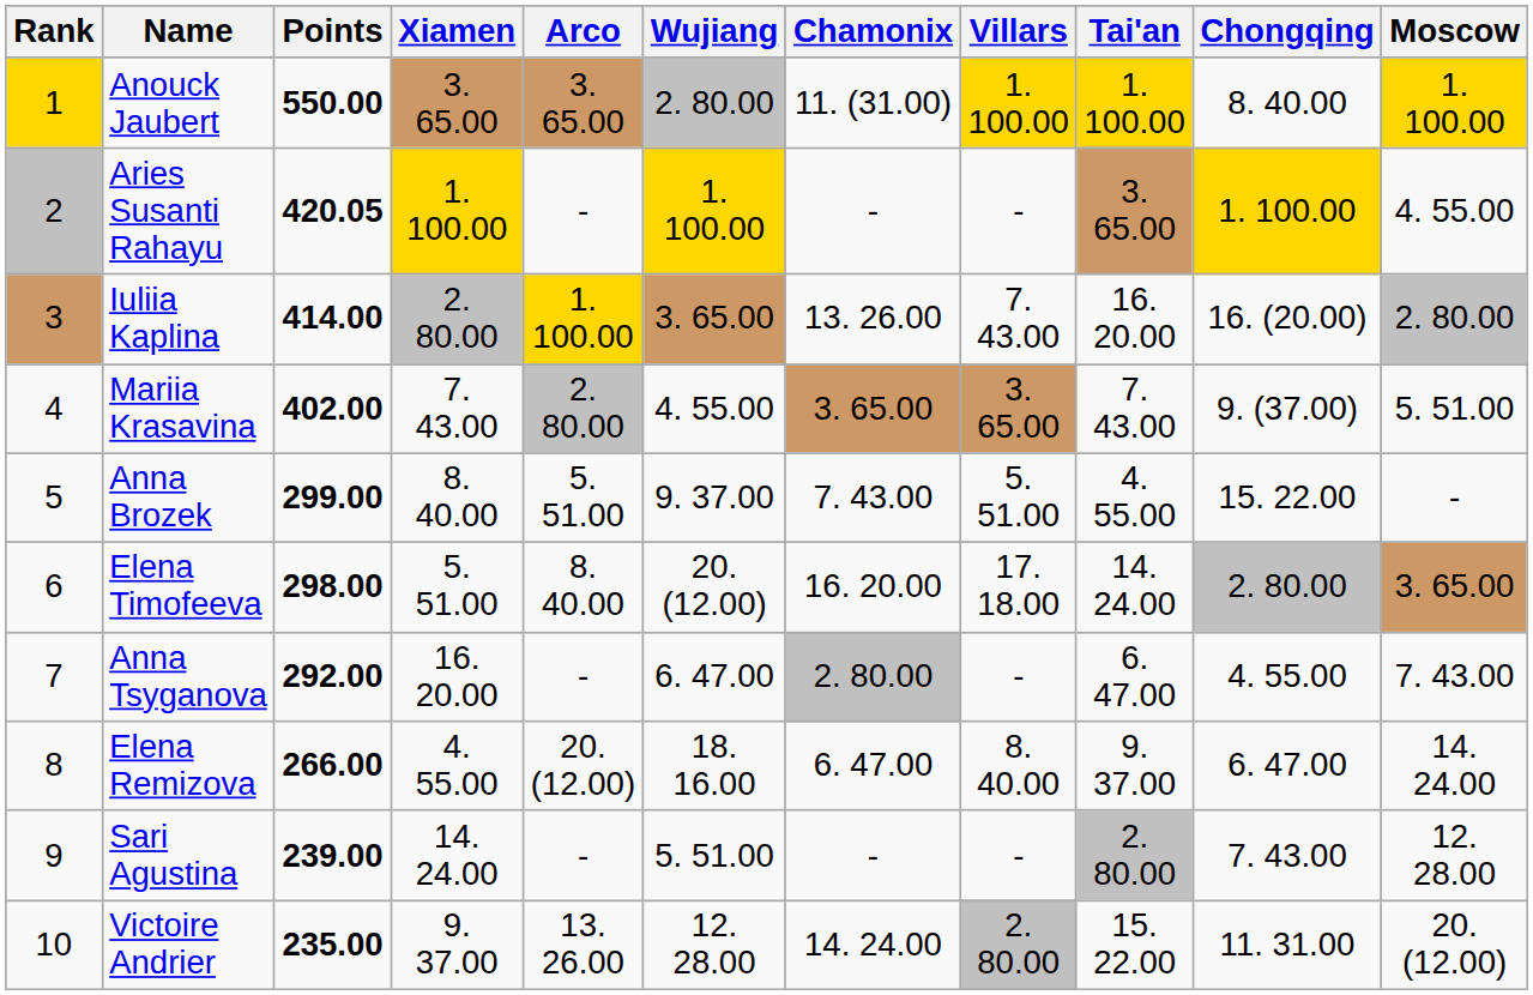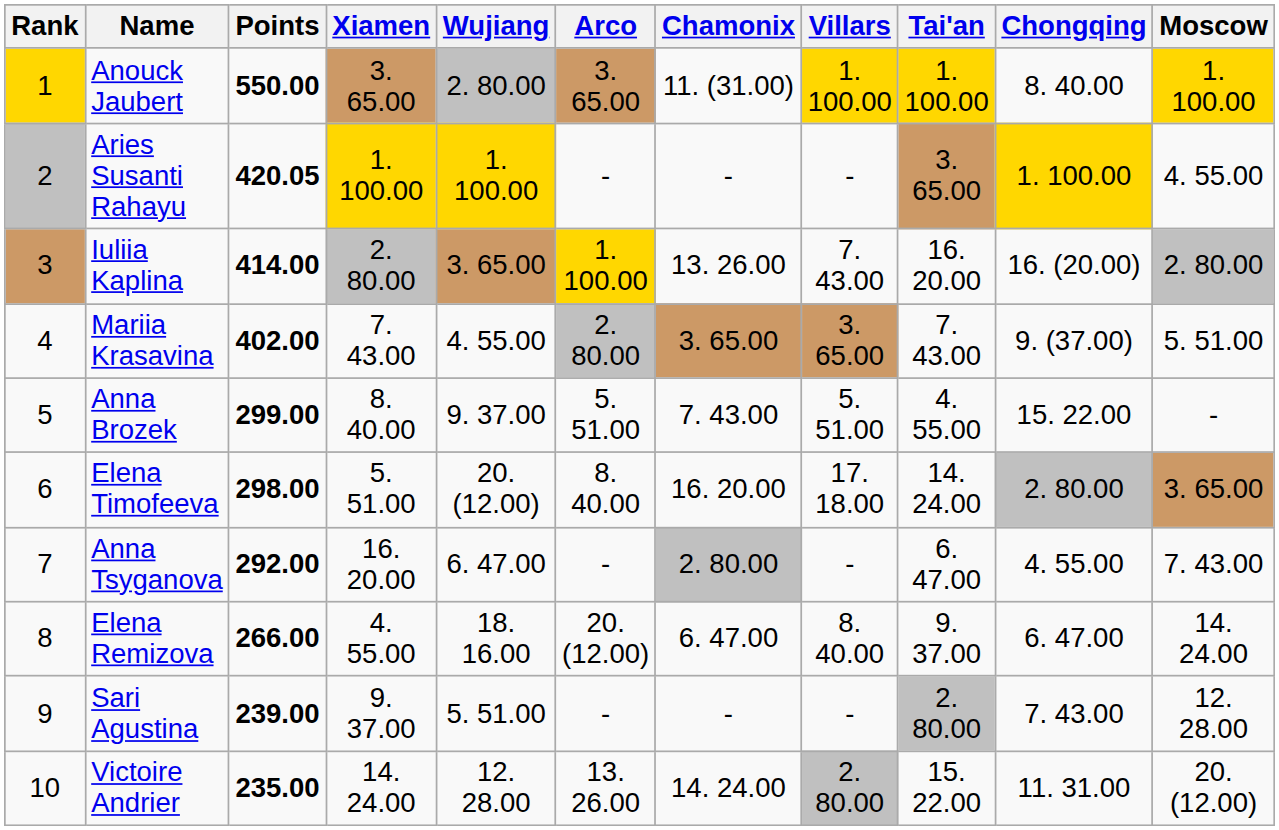 <table class="wikitable sortable">
 <tr>
 <th>Rank</th>
 <th width = "200">Name</th>
 <th data-sort-type="number">Points</th>
 <th width = "75" data-sort-type="number"><a href='#'>Xiamen</a></th>
+<th width = "75" data-sort-type="number"><a href='#'>Wujiang</a></th>
 <th width = "75" data-sort-type="number"><a href='#'>Arco</a></th>
-<th width = "75" data-sort-type="number"><a href='#'>Wujiang</a></th>
 <th width = "75" data-sort-type="number"><a href='#'>Chamonix</a></th>
 <th width = "75" data-sort-type="number"><a href='#'>Villars</a></th>
 <th width = "75" data-sort-type="number"><a href='#'>Tai'an</a></th>
 <th width = "75" data-sort-type="number"><a href='#'>Chongqing</a></th>
 <th width = "75" data-sort-type="number">Moscow</th>
 </tr>
 <tr>
 <td align="center" style="background: gold">1</td>
 <td> <a href='#'>Anouck Jaubert</a></td>
 <td align="center"><strong>550.00</strong></td>
 <td align="center" style="background: #cc9966">3. 65.00</td>
+<td align="center" style="background: silver">2. 80.00</td>
 <td align="center" style="background: #cc9966">3. 65.00</td>
-<td align="center" style="background: silver">2. 80.00</td>
 <td align="center">11. (31.00)</td>
 <td align="center" style="background: gold">1. 100.00</td>
 <td align="center" style="background: gold">1. 100.00</td>
 <td align="center">8. 40.00</td>
 <td align="center" style="background: gold">1. 100.00</td>
 </tr>
 <tr>
 <td align="center" style="background: silver">2</td>
 <td> <a href='#'>Aries Susanti Rahayu</a></td>
 <td align="center"><strong>420.05	</strong></td>
 <td align="center" style="background: gold">1. 100.00</td>
+<td align="center" style="background: gold">1. 100.00</td>
 <td align="center">-</td>
-<td align="center" style="background: gold">1. 100.00</td>
 <td align="center">-</td>
 <td align="center">-</td>
 <td align="center" style="background: #cc9966">3. 65.00</td>
 <td align="center" style="background: gold">1. 100.00</td>
 <td align="center">4. 55.00</td>
 </tr>
 <tr>
 <td align="center" style="background: #cc9966">3</td>
 <td> <a href='#'>Iuliia Kaplina</a></td>
 <td align="center"><strong>414.00		</strong></td>
 <td align="center" style="background: silver">2. 80.00</td>
+<td align="center" style="background: #cc9966">3. 65.00</td>
 <td align="center" style="background: gold">1. 100.00</td>
-<td align="center" style="background: #cc9966">3. 65.00</td>
 <td align="center">13. 26.00</td>
 <td align="center">7. 43.00</td>
 <td align="center">16. 20.00</td>
 <td align="center">16. (20.00)</td>
 <td align="center" style="background: silver">2. 80.00</td>
 </tr>
 <tr>
 <td align="center">4</td>
 <td> <a href='#'>Mariia Krasavina</a></td>
 <td align="center"><strong>402.00		</strong></td>
 <td align="center">7. 43.00</td>
+<td align="center">4. 55.00</td>
 <td align="center" style="background: silver">2. 80.00</td>
-<td align="center">4. 55.00</td>
 <td align="center" style="background: #cc9966">3. 65.00</td>
 <td align="center" style="background: #cc9966">3. 65.00</td>
 <td align="center">7. 43.00</td>
 <td align="center">9. (37.00)</td>
 <td align="center">5. 51.00</td>
 </tr>
 <tr>
 <td align="center">5</td>
 <td> <a href='#'>Anna Brozek</a></td>
 <td align="center"><strong>299.00			</strong></td>
 <td align="center">8. 40.00</td>
+<td align="center">9. 37.00</td>
 <td align="center">5. 51.00</td>
-<td align="center">9. 37.00</td>
 <td align="center">7. 43.00</td>
 <td align="center">5. 51.00</td>
 <td align="center">4. 55.00</td>
 <td align="center">15. 22.00</td>
 <td align="center">-</td>
 </tr>
 <tr>
 <td align="center">6</td>
 <td> <a href='#'>Elena Timofeeva</a></td>
 <td align="center"><strong>298.00			</strong></td>
 <td align="center">5. 51.00</td>
+<td align="center">20. (12.00)</td>
 <td align="center">8. 40.00</td>
-<td align="center">20. (12.00)</td>
 <td align="center">16. 20.00</td>
 <td align="center">17. 18.00</td>
 <td align="center">14. 24.00</td>
 <td align="center" style="background: silver">2. 80.00</td>
 <td align="center" style="background: #cc9966">3. 65.00</td>
 </tr>
 <tr>
 <td align="center">7</td>
 <td> <a href='#'>Anna Tsyganova</a></td>
 <td align="center"><strong>292.00			</strong></td>
 <td align="center">16. 20.00</td>
+<td align="center">6. 47.00</td>
 <td align="center">-</td>
-<td align="center">6. 47.00</td>
 <td align="center" style="background: silver">2. 80.00</td>
 <td align="center">-</td>
 <td align="center">6. 47.00</td>
 <td align="center">4. 55.00</td>
 <td align="center">7. 43.00</td>
 </tr>
 <tr>
 <td align="center">8</td>
 <td> <a href='#'>Elena Remizova</a></td>
 <td align="center"><strong>266.00			</strong></td>
 <td align="center">4. 55.00</td>
+<td align="center">18. 16.00</td>
 <td align="center">20. (12.00)</td>
-<td align="center">18. 16.00</td>
 <td align="center">6. 47.00</td>
 <td align="center">8. 40.00</td>
 <td align="center">9. 37.00</td>
 <td align="center">6. 47.00</td>
 <td align="center">14. 24.00</td>
 </tr>
 <tr>
 <td align="center">9</td>
 <td> <a href='#'>Sari Agustina</a></td>
 <td align="center"><strong>239.00			</strong></td>
-<td align="center">14. 24.00</td>
+<td align="center">9. 37.00</td>
+<td align="center">5. 51.00</td>
 <td align="center">-</td>
-<td align="center">5. 51.00</td>
 <td align="center">-</td>
 <td align="center">-</td>
 <td align="center" style="background: silver">2. 80.00</td>
 <td align="center">7. 43.00</td>
 <td align="center">12. 28.00</td>
 </tr>
 <tr>
 <td align="center">10</td>
 <td> <a href='#'>Victoire Andrier</a></td>
 <td align="center"><strong>235.00			</strong></td>
-<td align="center">9. 37.00</td>
+<td align="center">14. 24.00</td>
+<td align="center">12. 28.00</td>
 <td align="center">13. 26.00</td>
-<td align="center">12. 28.00</td>
 <td align="center">14. 24.00</td>
 <td align="center" style="background: silver">2. 80.00</td>
 <td align="center">15. 22.00</td>
 <td align="center">11. 31.00</td>
 <td align="center">20. (12.00)</td>
 </tr>
 </table>
